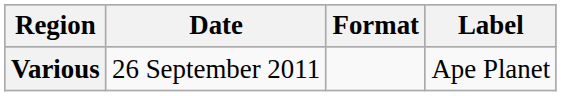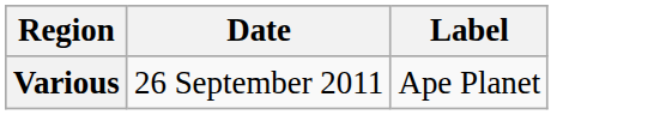 <table class="wikitable plainrowheaders">
 <tr>
 <th scope="col">Region</th>
 <th scope="col">Date</th>
-<th scope="col">Format</th>
 <th scope="col">Label</th>
 </tr>
 <tr>
 <th scope="row">Various</th>
 <td>26 September 2011</td>
-<td></td>
 <td>Ape Planet</td>
 </tr>
 </table>
